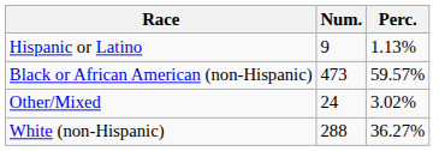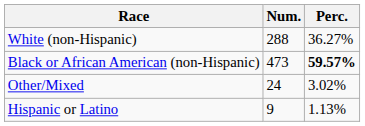 <table class="wikitable">
 <tr>
 <th>Race</th>
 <th>Num.</th>
 <th>Perc.</th>
 </tr>
 <tr>
-<td><a href='#'>Hispanic</a> or <a href='#'>Latino</a></td>
-<td>9</td>
-<td>1.13%</td>
+<td><a href='#'>White</a> (non-Hispanic)</td>
+<td>288</td>
+<td>36.27%</td>
 </tr>
 <tr>
 <td><a href='#'>Black or African American</a> (non-Hispanic)</td>
 <td>473</td>
-<td>59.57%</td>
+<td><strong>59.57%</strong></td>
 </tr>
 <tr>
 <td><a href='#'>Other/Mixed</a></td>
 <td>24</td>
 <td>3.02%</td>
 </tr>
 <tr>
-<td><a href='#'>White</a> (non-Hispanic)</td>
-<td>288</td>
-<td>36.27%</td>
+<td><a href='#'>Hispanic</a> or <a href='#'>Latino</a></td>
+<td>9</td>
+<td>1.13%</td>
 </tr>
 </table>
